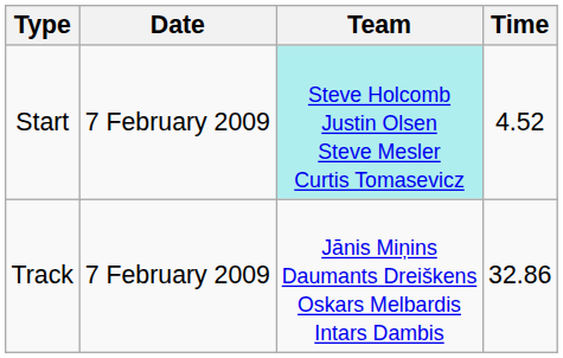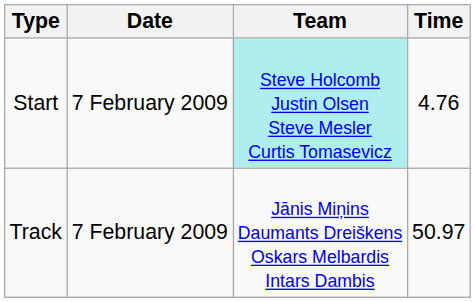 <table class="wikitable" style="text-align:center">
 <tr>
 <th>Type</th>
 <th>Date</th>
 <th>Team</th>
 <th>Time</th>
 </tr>
 <tr>
 <td>Start</td>
 <td>7 February 2009</td>
 <td style="background: paleturquoise;"><small><br> <a href='#'>Steve Holcomb</a><br> <a href='#'>Justin Olsen</a><br><a href='#'>Steve Mesler</a><br> <a href='#'>Curtis Tomasevicz</a></small></td>
-<td>4.52</td>
+<td>4.76</td>
 </tr>
 <tr>
 <td>Track</td>
 <td>7 February 2009</td>
 <td><small><br> <a href='#'>Jānis Miņins</a><br> <a href='#'>Daumants Dreiškens</a><br><a href='#'>Oskars Melbardis</a><br> <a href='#'>Intars Dambis</a></small></td>
-<td>32.86</td>
+<td>50.97</td>
 </tr>
 </table>
